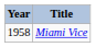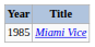 <table class="wikitable" style="font-size:95%;">
 <tr>
 <th style="background:#B0C4DE;">Year</th>
 <th style="background:#B0C4DE;">Title</th>
 </tr>
 <tr>
-<td>1958</td>
+<td>1985</td>
 <td><em><a href='#'>Miami Vice</a></em></td>
 </tr>
 </table>
